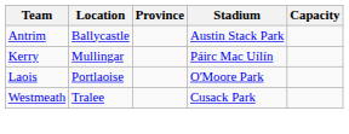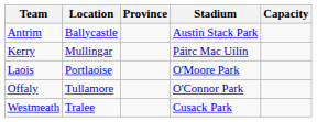 <table class="wikitable sortable">
 <tr>
 <th>Team</th>
 <th>Location</th>
 <th>Province</th>
 <th>Stadium</th>
 <th>Capacity</th>
 </tr>
 <tr>
 <td> <a href='#'>Antrim</a></td>
 <td><a href='#'>Ballycastle</a></td>
 <td></td>
 <td><a href='#'>Austin Stack Park</a></td>
 <td style="text-align:center"></td>
 </tr>
 <tr>
 <td> <a href='#'>Kerry</a></td>
 <td><a href='#'>Mullingar</a></td>
 <td></td>
 <td><a href='#'>Páirc Mac Uílín</a></td>
 <td style="text-align:center"></td>
 </tr>
 <tr>
 <td> <a href='#'>Laois</a></td>
 <td><a href='#'>Portlaoise</a></td>
 <td></td>
 <td><a href='#'>O'Moore Park</a></td>
 <td style="text-align:center"></td>
 </tr>
 <tr>
+<td> <a href='#'>Offaly</a></td>
+<td><a href='#'>Tullamore</a></td>
+<td></td>
+<td><a href='#'>O'Connor Park</a></td>
+<td style="text-align:center"></td>
+</tr>
+<tr>
 <td> <a href='#'>Westmeath</a></td>
 <td><a href='#'>Tralee</a></td>
 <td></td>
 <td><a href='#'>Cusack Park</a></td>
 <td style="text-align:center"></td>
 </tr>
 </table>
